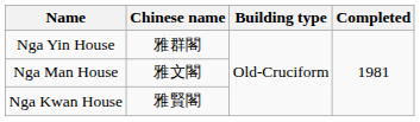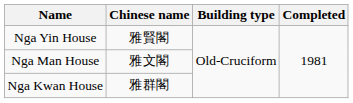 <table class="wikitable" style="text-align: center">
 <tr>
 <th>Name</th>
 <th>Chinese name</th>
 <th>Building type</th>
 <th>Completed</th>
 </tr>
 <tr>
 <td>Nga Yin House</td>
-<td>雅群閣</td>
+<td>雅賢閣</td>
 <td rowspan="3">Old-Cruciform</td>
 <td rowspan="3">1981</td>
 </tr>
 <tr>
 <td>Nga Man House</td>
 <td>雅文閣</td>
 </tr>
 <tr>
 <td>Nga Kwan House</td>
-<td>雅賢閣</td>
+<td>雅群閣</td>
 </tr>
 </table>
